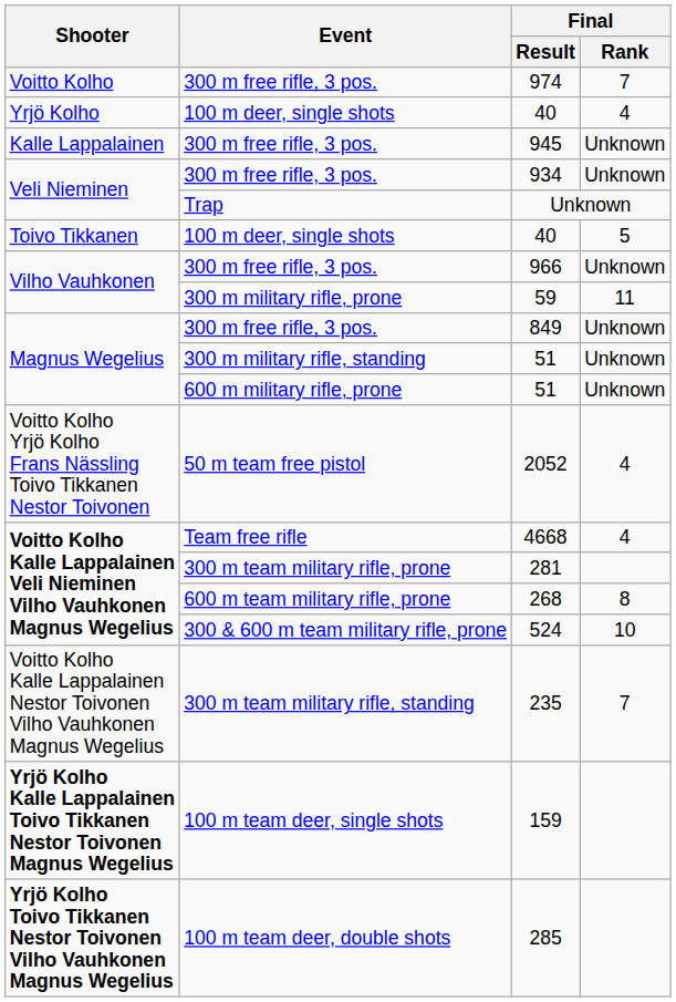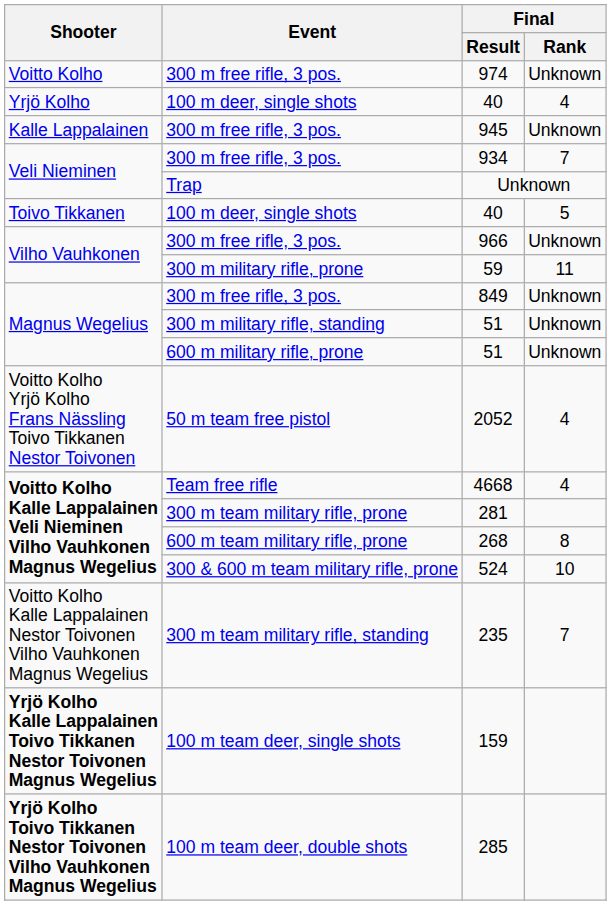 <table class=wikitable style="font-size:90%">
 <tr>
 <th rowspan=2>Shooter</th>
 <th rowspan=2>Event</th>
 <th colspan=2>Final</th>
 </tr>
 <tr>
 <th>Result</th>
 <th>Rank</th>
 </tr>
 <tr>
 <td><a href='#'>Voitto Kolho</a></td>
 <td><a href='#'>300 m free rifle, 3 pos.</a></td>
 <td align=center>974</td>
-<td align=center>7</td>
+<td align=center>Unknown</td>
 </tr>
 <tr>
 <td><a href='#'>Yrjö Kolho</a></td>
 <td><a href='#'>100 m deer, single shots</a></td>
 <td align=center>40</td>
 <td align=center>4</td>
 </tr>
 <tr>
 <td><a href='#'>Kalle Lappalainen</a></td>
 <td><a href='#'>300 m free rifle, 3 pos.</a></td>
 <td align=center>945</td>
 <td align=center>Unknown</td>
 </tr>
 <tr>
 <td rowspan=2><a href='#'>Veli Nieminen</a></td>
 <td><a href='#'>300 m free rifle, 3 pos.</a></td>
 <td align=center>934</td>
-<td align=center>Unknown</td>
+<td align=center>7</td>
 </tr>
 <tr>
 <td><a href='#'>Trap</a></td>
 <td align=center colspan=2>Unknown</td>
 </tr>
 <tr>
 <td><a href='#'>Toivo Tikkanen</a></td>
 <td><a href='#'>100 m deer, single shots</a></td>
 <td align=center>40</td>
 <td align=center>5</td>
 </tr>
 <tr>
 <td rowspan=2><a href='#'>Vilho Vauhkonen</a></td>
 <td><a href='#'>300 m free rifle, 3 pos.</a></td>
 <td align=center>966</td>
 <td align=center>Unknown</td>
 </tr>
 <tr>
 <td><a href='#'>300 m military rifle, prone</a></td>
 <td align=center>59</td>
 <td align=center>11</td>
 </tr>
 <tr>
 <td rowspan=3><a href='#'>Magnus Wegelius</a></td>
 <td><a href='#'>300 m free rifle, 3 pos.</a></td>
 <td align=center>849</td>
 <td align=center>Unknown</td>
 </tr>
 <tr>
 <td><a href='#'>300 m military rifle, standing</a></td>
 <td align=center>51</td>
 <td align=center>Unknown</td>
 </tr>
 <tr>
 <td><a href='#'>600 m military rifle, prone</a></td>
 <td align=center>51</td>
 <td align=center>Unknown</td>
 </tr>
 <tr>
 <td>Voitto Kolho <br> Yrjö Kolho <br> <a href='#'>Frans Nässling</a> <br> Toivo Tikkanen <br> <a href='#'>Nestor Toivonen</a></td>
 <td><a href='#'>50 m team free pistol</a></td>
 <td align=center>2052</td>
 <td align=center>4</td>
 </tr>
 <tr>
 <td rowspan=4><strong>Voitto Kolho <br> Kalle Lappalainen <br> Veli Nieminen <br> Vilho Vauhkonen <br> Magnus Wegelius</strong></td>
 <td><a href='#'>Team free rifle</a></td>
 <td align=center>4668</td>
 <td align=center>4</td>
 </tr>
 <tr>
 <td><a href='#'>300 m team military rifle, prone</a></td>
 <td align=center>281</td>
 <td align=center></td>
 </tr>
 <tr>
 <td><a href='#'>600 m team military rifle, prone</a></td>
 <td align=center>268</td>
 <td align=center>8</td>
 </tr>
 <tr>
 <td><a href='#'>300 & 600 m team military rifle, prone</a></td>
 <td align=center>524</td>
 <td align=center>10</td>
 </tr>
 <tr>
 <td>Voitto Kolho <br> Kalle Lappalainen <br> Nestor Toivonen <br> Vilho Vauhkonen <br> Magnus Wegelius</td>
 <td><a href='#'>300 m team military rifle, standing</a></td>
 <td align=center>235</td>
 <td align=center>7</td>
 </tr>
 <tr>
 <td><strong>Yrjö Kolho <br> Kalle Lappalainen <br> Toivo Tikkanen <br> Nestor Toivonen <br> Magnus Wegelius</strong></td>
 <td><a href='#'>100 m team deer, single shots</a></td>
 <td align=center>159</td>
 <td align=center></td>
 </tr>
 <tr>
 <td><strong>Yrjö Kolho <br> Toivo Tikkanen <br> Nestor Toivonen <br> Vilho Vauhkonen <br> Magnus Wegelius</strong></td>
 <td><a href='#'>100 m team deer, double shots</a></td>
 <td align=center>285</td>
 <td align=center></td>
 </tr>
 </table>
